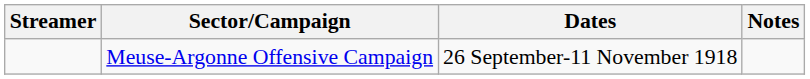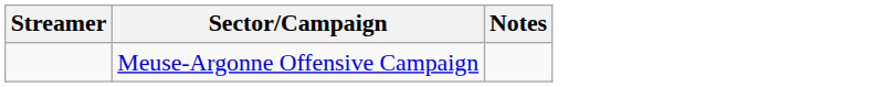 <table class="wikitable">
 <tr>
 <th>Streamer</th>
 <th>Sector/Campaign</th>
-<th>Dates</th>
 <th>Notes</th>
 </tr>
 <tr>
 <td></td>
 <td><a href='#'>Meuse-Argonne Offensive Campaign</a></td>
-<td>26 September-11 November 1918</td>
 <td></td>
 </tr>
 </table>
